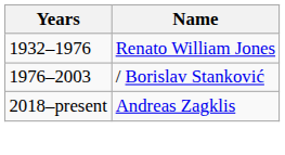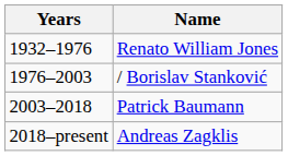 <table class="wikitable">
 <tr>
 <th scope="col">Years</th>
 <th scope="col">Name</th>
 </tr>
 <tr>
 <td>1932–1976</td>
 <td scope="row"> <a href='#'>Renato William Jones</a></td>
 </tr>
 <tr>
 <td>1976–2003</td>
 <td scope="row">/ <a href='#'>Borislav Stanković</a></td>
 </tr>
 <tr>
+<td>2003–2018</td>
+<td scope="row"> <a href='#'>Patrick Baumann</a></td>
+</tr>
+<tr>
 <td>2018–present</td>
 <td scope="row"> <a href='#'>Andreas Zagklis</a></td>
 </tr>
 </table>
